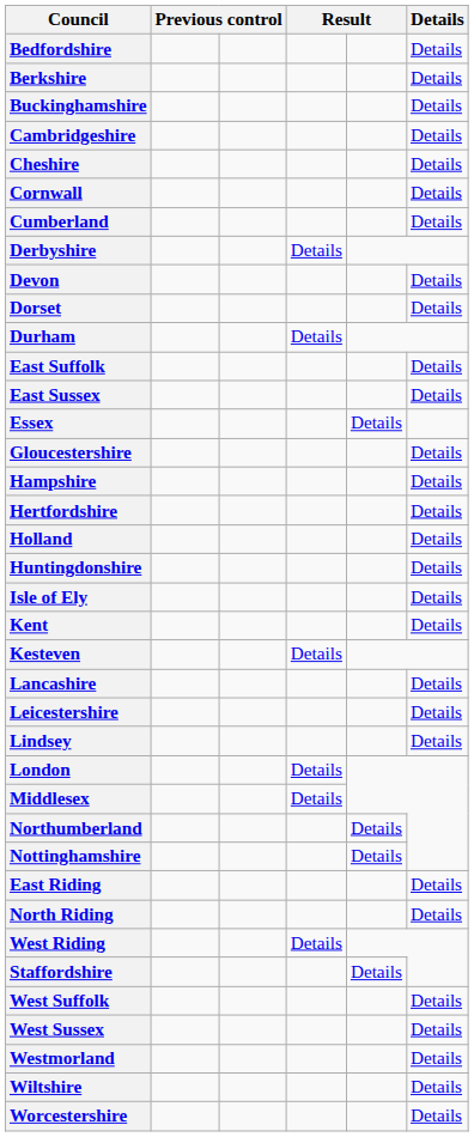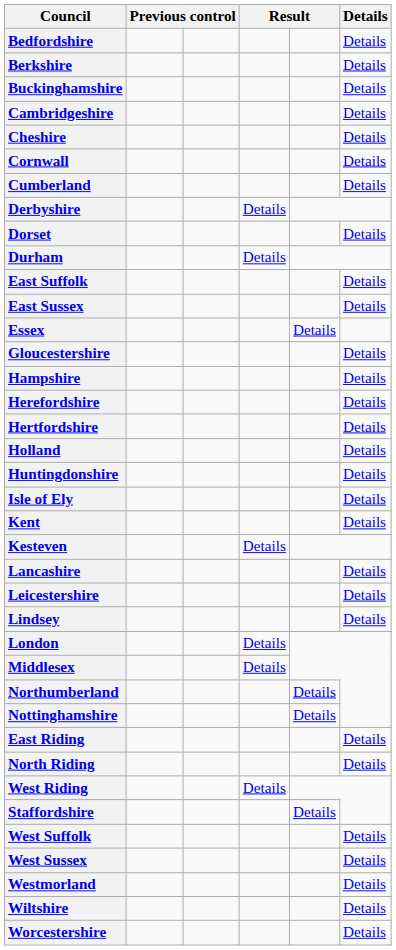 <table class="wikitable">
 <tr>
 <th scope="col">Council</th>
 <th colspan=2>Previous control</th>
 <th colspan=2>Result</th>
 <th scope="col" class="unsortable">Details</th>
 </tr>
 <tr>
 <th scope="row" style="text-align: left;"><a href='#'>Bedfordshire</a></th>
 <td></td>
 <td></td>
 <td></td>
 <td></td>
 <td><a href='#'>Details</a></td>
 </tr>
 <tr>
 <th scope="row" style="text-align: left;"><a href='#'>Berkshire</a></th>
 <td></td>
 <td></td>
 <td></td>
 <td></td>
 <td><a href='#'>Details</a></td>
 </tr>
 <tr>
 <th scope="row" style="text-align: left;"><a href='#'>Buckinghamshire</a></th>
 <td></td>
 <td></td>
 <td></td>
 <td></td>
 <td><a href='#'>Details</a></td>
 </tr>
 <tr>
 <th scope="row" style="text-align: left;"><a href='#'>Cambridgeshire</a></th>
 <td></td>
 <td></td>
 <td></td>
 <td></td>
 <td><a href='#'>Details</a></td>
 </tr>
 <tr>
 <th scope="row" style="text-align: left;"><a href='#'>Cheshire</a></th>
 <td></td>
 <td></td>
 <td></td>
 <td></td>
 <td><a href='#'>Details</a></td>
 </tr>
 <tr>
 <th scope="row" style="text-align: left;"><a href='#'>Cornwall</a></th>
 <td></td>
 <td></td>
 <td></td>
 <td></td>
 <td><a href='#'>Details</a></td>
 </tr>
 <tr>
 <th scope="row" style="text-align: left;"><a href='#'>Cumberland</a></th>
 <td></td>
 <td></td>
 <td></td>
 <td></td>
 <td><a href='#'>Details</a></td>
 </tr>
 <tr>
 <th scope="row" style="text-align: left;"><a href='#'>Derbyshire</a></th>
 <td></td>
 <td></td>
 <td><a href='#'>Details</a></td>
 </tr>
 <tr>
-<th scope="row" style="text-align: left;"><a href='#'>Devon</a></th>
-<td></td>
-<td></td>
-<td></td>
-<td></td>
-<td><a href='#'>Details</a></td>
-</tr>
-<tr>
 <th scope="row" style="text-align: left;"><a href='#'>Dorset</a></th>
 <td></td>
 <td></td>
 <td></td>
 <td></td>
 <td><a href='#'>Details</a></td>
 </tr>
 <tr>
 <th scope="row" style="text-align: left;"><a href='#'>Durham</a></th>
 <td></td>
 <td></td>
 <td><a href='#'>Details</a></td>
 </tr>
 <tr>
 <th scope="row" style="text-align: left;"><a href='#'>East Suffolk</a></th>
 <td></td>
 <td></td>
 <td></td>
 <td></td>
 <td><a href='#'>Details</a></td>
 </tr>
 <tr>
 <th scope="row" style="text-align: left;"><a href='#'>East Sussex</a></th>
 <td></td>
 <td></td>
 <td></td>
 <td></td>
 <td><a href='#'>Details</a></td>
 </tr>
 <tr>
 <th scope="row" style="text-align: left;"><a href='#'>Essex</a></th>
 <td></td>
 <td></td>
 <td></td>
 <td><a href='#'>Details</a></td>
 </tr>
 <tr>
 <th scope="row" style="text-align: left;"><a href='#'>Gloucestershire</a></th>
 <td></td>
 <td></td>
 <td></td>
 <td></td>
 <td><a href='#'>Details</a></td>
 </tr>
 <tr>
 <th scope="row" style="text-align: left;"><a href='#'>Hampshire</a></th>
+<td></td>
+<td></td>
+<td></td>
+<td></td>
+<td><a href='#'>Details</a></td>
+</tr>
+<tr>
+<th scope="row" style="text-align: left;"><a href='#'>Herefordshire</a></th>
 <td></td>
 <td></td>
 <td></td>
 <td></td>
 <td><a href='#'>Details</a></td>
 </tr>
 <tr>
 <th scope="row" style="text-align: left;"><a href='#'>Hertfordshire</a></th>
 <td></td>
 <td></td>
 <td></td>
 <td></td>
 <td><a href='#'>Details</a></td>
 </tr>
 <tr>
 <th scope="row" style="text-align: left;"><a href='#'>Holland</a></th>
 <td></td>
 <td></td>
 <td></td>
 <td></td>
 <td><a href='#'>Details</a></td>
 </tr>
 <tr>
 <th scope="row" style="text-align: left;"><a href='#'>Huntingdonshire</a></th>
 <td></td>
 <td></td>
 <td></td>
 <td></td>
 <td><a href='#'>Details</a></td>
 </tr>
 <tr>
 <th scope="row" style="text-align: left;"><a href='#'>Isle of Ely</a></th>
 <td></td>
 <td></td>
 <td></td>
 <td></td>
 <td><a href='#'>Details</a></td>
 </tr>
 <tr>
 <th scope="row" style="text-align: left;"><a href='#'>Kent</a></th>
 <td></td>
 <td></td>
 <td></td>
 <td></td>
 <td><a href='#'>Details</a></td>
 </tr>
 <tr>
 <th scope="row" style="text-align: left;"><a href='#'>Kesteven</a></th>
 <td></td>
 <td></td>
 <td><a href='#'>Details</a></td>
 </tr>
 <tr>
 <th scope="row" style="text-align: left;"><a href='#'>Lancashire</a></th>
 <td></td>
 <td></td>
 <td></td>
 <td></td>
 <td><a href='#'>Details</a></td>
 </tr>
 <tr>
 <th scope="row" style="text-align: left;"><a href='#'>Leicestershire</a></th>
 <td></td>
 <td></td>
 <td></td>
 <td></td>
 <td><a href='#'>Details</a></td>
 </tr>
 <tr>
 <th scope="row" style="text-align: left;"><a href='#'>Lindsey</a></th>
 <td></td>
 <td></td>
 <td></td>
 <td></td>
 <td><a href='#'>Details</a></td>
 </tr>
 <tr>
 <th scope="row" style="text-align: left;"><a href='#'>London</a></th>
 <td></td>
 <td></td>
 <td><a href='#'>Details</a></td>
 </tr>
 <tr>
 <th scope="row" style="text-align: left;"><a href='#'>Middlesex</a></th>
 <td></td>
 <td></td>
 <td><a href='#'>Details</a></td>
 </tr>
 <tr>
 <th scope="row" style="text-align: left;"><a href='#'>Northumberland</a></th>
 <td></td>
 <td></td>
 <td></td>
 <td><a href='#'>Details</a></td>
 </tr>
 <tr>
 <th scope="row" style="text-align: left;"><a href='#'>Nottinghamshire</a></th>
 <td></td>
 <td></td>
 <td></td>
 <td><a href='#'>Details</a></td>
 </tr>
 <tr>
 <th scope="row" style="text-align: left;"><a href='#'>East Riding</a></th>
 <td></td>
 <td></td>
 <td></td>
 <td></td>
 <td><a href='#'>Details</a></td>
 </tr>
 <tr>
 <th scope="row" style="text-align: left;"><a href='#'>North Riding</a></th>
 <td></td>
 <td></td>
 <td></td>
 <td></td>
 <td><a href='#'>Details</a></td>
 </tr>
 <tr>
 <th scope="row" style="text-align: left;"><a href='#'>West Riding</a></th>
 <td></td>
 <td></td>
 <td><a href='#'>Details</a></td>
 </tr>
 <tr>
 <th scope="row" style="text-align: left;"><a href='#'>Staffordshire</a></th>
 <td></td>
 <td></td>
 <td></td>
 <td><a href='#'>Details</a></td>
 </tr>
 <tr>
 <th scope="row" style="text-align: left;"><a href='#'>West Suffolk</a></th>
 <td></td>
 <td></td>
 <td></td>
 <td></td>
 <td><a href='#'>Details</a></td>
 </tr>
 <tr>
 <th scope="row" style="text-align: left;"><a href='#'>West Sussex</a></th>
 <td></td>
 <td></td>
 <td></td>
 <td></td>
 <td><a href='#'>Details</a></td>
 </tr>
 <tr>
 <th scope="row" style="text-align: left;"><a href='#'>Westmorland</a></th>
 <td></td>
 <td></td>
 <td></td>
 <td></td>
 <td><a href='#'>Details</a></td>
 </tr>
 <tr>
 <th scope="row" style="text-align: left;"><a href='#'>Wiltshire</a></th>
 <td></td>
 <td></td>
 <td></td>
 <td></td>
 <td><a href='#'>Details</a></td>
 </tr>
 <tr>
 <th scope="row" style="text-align: left;"><a href='#'>Worcestershire</a></th>
 <td></td>
 <td></td>
 <td></td>
 <td></td>
 <td><a href='#'>Details</a></td>
 </tr>
 </table>
